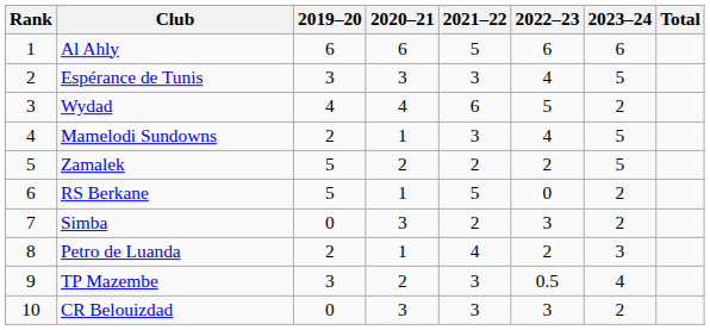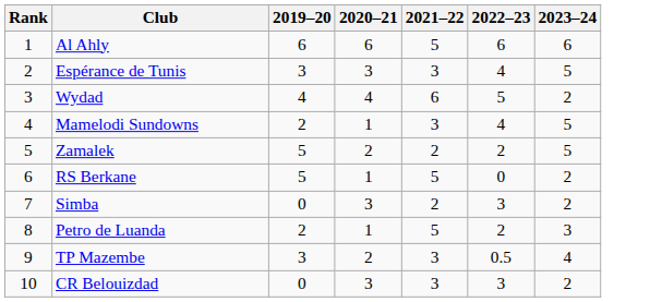 <table class="wikitable sortable" style="text-align: center;">
 <tr>
 <th>Rank</th>
 <th width=200>Club</th>
 <th>2019–20<br></th>
 <th>2020–21<br></th>
 <th>2021–22<br></th>
 <th>2022–23<br></th>
 <th>2023–24<br></th>
-<th>Total</th>
 </tr>
 <tr>
 <td>1</td>
 <td align=left> <a href='#'>Al Ahly</a></td>
 <td>6</td>
 <td>6</td>
 <td>5</td>
 <td>6</td>
 <td>6</td>
-<td><strong></strong></td>
 </tr>
 <tr>
 <td>2</td>
 <td align="left"> <a href='#'>Espérance de Tunis</a></td>
 <td>3</td>
 <td>3</td>
 <td>3</td>
 <td>4</td>
 <td>5</td>
-<td><strong></strong></td>
 </tr>
 <tr>
 <td>3</td>
 <td align=left> <a href='#'>Wydad</a></td>
 <td>4</td>
 <td>4</td>
 <td>6</td>
 <td>5</td>
 <td>2</td>
-<td><strong></strong></td>
 </tr>
 <tr>
 <td>4</td>
 <td align="left"> <a href='#'>Mamelodi Sundowns</a></td>
 <td>2</td>
 <td>1</td>
 <td>3</td>
 <td>4</td>
 <td>5</td>
-<td><strong></strong></td>
 </tr>
 <tr>
 <td>5</td>
 <td align="left"> <a href='#'>Zamalek</a></td>
 <td>5</td>
 <td>2</td>
 <td>2</td>
 <td>2</td>
 <td>5</td>
-<td><strong></strong></td>
 </tr>
 <tr>
 <td>6</td>
 <td align="left"> <a href='#'>RS Berkane</a></td>
 <td>5</td>
 <td>1</td>
 <td>5</td>
 <td>0</td>
 <td>2</td>
-<td><strong></strong></td>
 </tr>
 <tr>
 <td>7</td>
 <td align="left"> <a href='#'>Simba</a></td>
 <td>0</td>
 <td>3</td>
 <td>2</td>
 <td>3</td>
 <td>2</td>
-<td><strong></strong></td>
 </tr>
 <tr>
 <td>8</td>
 <td align="left"> <a href='#'>Petro de Luanda</a></td>
 <td>2</td>
 <td>1</td>
-<td>4</td>
+<td>5</td>
 <td>2</td>
 <td>3</td>
-<td><strong></strong></td>
 </tr>
 <tr>
 <td>9</td>
 <td align="left"> <a href='#'>TP Mazembe</a></td>
 <td>3</td>
 <td>2</td>
 <td>3</td>
 <td>0.5</td>
 <td>4</td>
-<td><strong></strong></td>
 </tr>
 <tr>
 <td>10</td>
 <td align="left"> <a href='#'>CR Belouizdad</a></td>
 <td>0</td>
 <td>3</td>
 <td>3</td>
 <td>3</td>
 <td>2</td>
-<td><strong></strong></td>
 </tr>
 </table>
